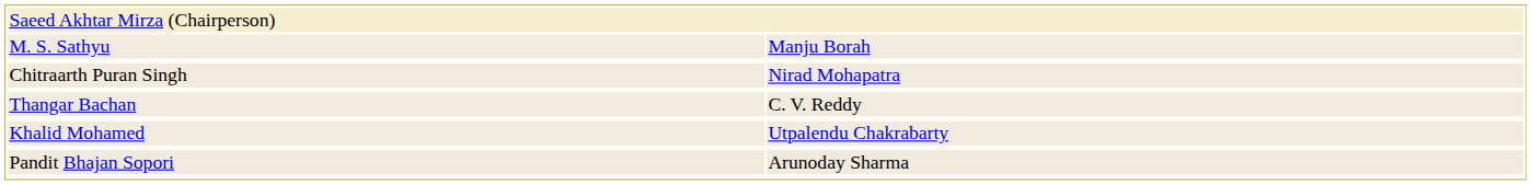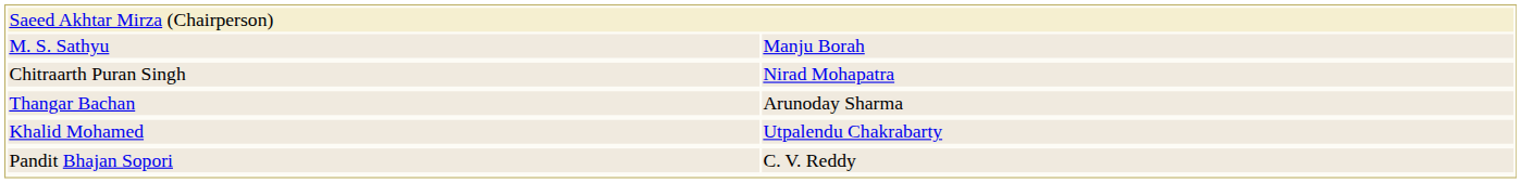 <table style="width:100%;border: 1px solid #BEB168;background-color:#FDFCF6;">
 <tr>
 <td colspan="2" style="background-color:#F5EFD0;"> <a href='#'>Saeed Akhtar Mirza</a> (Chairperson)</td>
 </tr>
 <tr style="background-color:#F0EADF;">
 <td style="width:50%"><a href='#'>M. S. Sathyu</a></td>
 <td style="width:50%"><a href='#'>Manju Borah</a></td>
 </tr>
 <tr style="vertical-align:top;">
 </tr>
 <tr style="background-color:#F0EADF;">
 <td style="width:50%">Chitraarth Puran Singh</td>
 <td style="width:50%"><a href='#'>Nirad Mohapatra</a></td>
 </tr>
 <tr style="vertical-align:top;">
 </tr>
 <tr style="background-color:#F0EADF;">
 <td style="width:50%"> <a href='#'>Thangar Bachan</a></td>
-<td style="width:50%"> C. V. Reddy</td>
+<td style="width:50%"> Arunoday Sharma</td>
 </tr>
 <tr style="vertical-align:top;">
 </tr>
 <tr style="background-color:#F0EADF;">
 <td style="width:50%"> <a href='#'>Khalid Mohamed</a></td>
 <td style="width:50%"><a href='#'>Utpalendu Chakrabarty</a></td>
 </tr>
 <tr style="vertical-align:top;">
 </tr>
 <tr style="background-color:#F0EADF;">
 <td style="width:50%"> Pandit <a href='#'>Bhajan Sopori</a></td>
-<td style="width:50%"> Arunoday Sharma</td>
+<td style="width:50%"> C. V. Reddy</td>
 </tr>
 <tr style="vertical-align:top;">
 </tr>
 </table>
